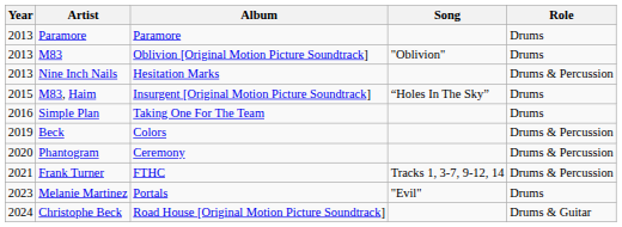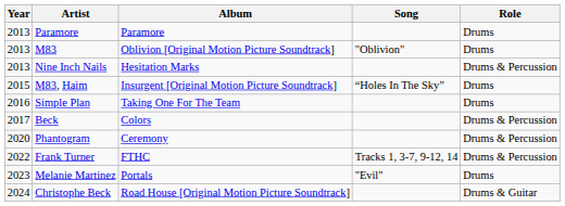 <table class="wikitable">
 <tr>
 <th>Year</th>
 <th>Artist</th>
 <th>Album</th>
 <th>Song</th>
 <th>Role</th>
 </tr>
 <tr>
 <td>2013</td>
 <td><a href='#'>Paramore</a></td>
 <td><a href='#'>Paramore</a></td>
 <td></td>
 <td>Drums</td>
 </tr>
 <tr>
 <td>2013</td>
 <td><a href='#'>M83</a></td>
 <td><a href='#'>Oblivion [Original Motion Picture Soundtrack</a>]</td>
 <td>"Oblivion"</td>
 <td>Drums</td>
 </tr>
 <tr>
 <td>2013</td>
 <td><a href='#'>Nine Inch Nails</a></td>
 <td><a href='#'>Hesitation Marks</a></td>
 <td></td>
 <td>Drums & Percussion</td>
 </tr>
 <tr>
 <td>2015</td>
 <td><a href='#'>M83</a>, <a href='#'>Haim</a></td>
 <td><a href='#'>Insurgent [Original Motion Picture Soundtrack</a>]</td>
 <td>“Holes In The Sky”</td>
 <td>Drums</td>
 </tr>
 <tr>
 <td>2016</td>
 <td><a href='#'>Simple Plan</a></td>
 <td><a href='#'>Taking One For The Team</a></td>
 <td></td>
 <td>Drums</td>
 </tr>
 <tr>
-<td>2019</td>
+<td>2017</td>
 <td><a href='#'>Beck</a></td>
 <td><a href='#'>Colors</a></td>
 <td></td>
 <td>Drums & Percussion</td>
 </tr>
 <tr>
 <td>2020</td>
 <td><a href='#'>Phantogram</a></td>
 <td><a href='#'>Ceremony</a></td>
 <td></td>
 <td>Drums & Percussion</td>
 </tr>
 <tr>
-<td>2021</td>
+<td>2022</td>
 <td><a href='#'>Frank Turner</a></td>
 <td><a href='#'>FTHC</a></td>
 <td>Tracks 1, 3-7, 9-12, 14</td>
 <td>Drums & Percussion</td>
 </tr>
 <tr>
 <td>2023</td>
 <td><a href='#'>Melanie Martinez</a></td>
 <td><a href='#'>Portals</a></td>
 <td>"Evil"</td>
 <td>Drums</td>
 </tr>
 <tr>
 <td>2024</td>
 <td><a href='#'>Christophe Beck</a></td>
 <td><a href='#'>Road House [Original Motion Picture Soundtrack</a>]</td>
 <td></td>
 <td>Drums & Guitar</td>
 </tr>
 </table>
